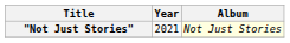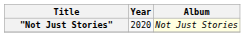 <table class="wikitable plainrowheaders" style="text-align:center;">
 <tr>
 <th scope="col" style="width:14em;">Title</th>
 <th scope="col">Year</th>
 <th scope="col">Album</th>
 </tr>
 <tr>
 <th scope="row">"Not Just Stories" <br></th>
-<td>2021</td>
+<td>2020</td>
 <td style="background: lightyellow;"><em>Not Just Stories</em></td>
 </tr>
 <tr>
 </tr>
 </table>
